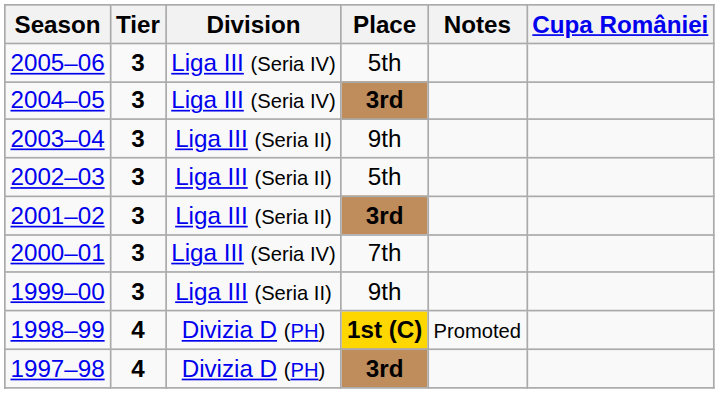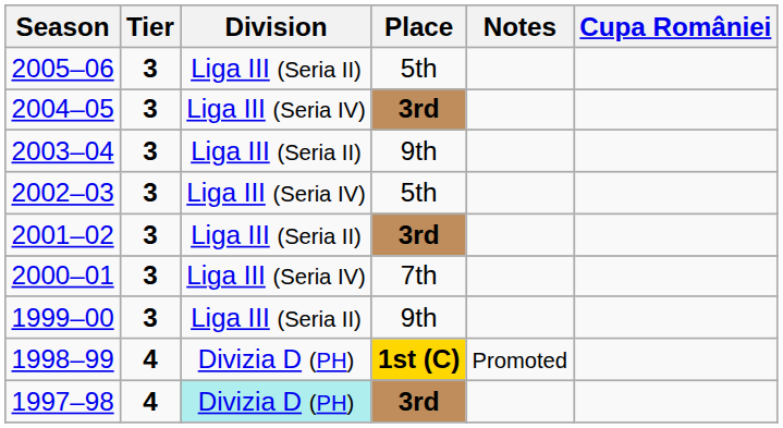 <table class="wikitable" style="text-align:center; font-size:90%">
 <tr>
 <th>Season</th>
 <th>Tier</th>
 <th>Division</th>
 <th>Place</th>
 <th>Notes</th>
 <th><a href='#'>Cupa României</a></th>
 </tr>
 <tr>
 <td><a href='#'>2005–06</a></td>
 <td><strong>3</strong></td>
-<td><a href='#'>Liga III</a> <small>(Seria IV)</small></td>
+<td><a href='#'>Liga III</a> <small>(Seria II)</small></td>
 <td>5th</td>
 <td></td>
 <td></td>
 </tr>
 <tr>
 <td><a href='#'>2004–05</a></td>
 <td><strong>3</strong></td>
 <td><a href='#'>Liga III</a>  <small>(Seria IV)</small></td>
 <td align=center bgcolor=#BF8D5B><strong>3rd</strong></td>
 <td></td>
 <td></td>
 </tr>
 <tr>
 <td><a href='#'>2003–04</a></td>
 <td><strong>3</strong></td>
 <td><a href='#'>Liga III</a> <small>(Seria II)</small></td>
 <td>9th</td>
 <td></td>
 <td></td>
 </tr>
 <tr>
 <td><a href='#'>2002–03</a></td>
 <td><strong>3</strong></td>
-<td><a href='#'>Liga III</a> <small>(Seria II)</small></td>
+<td><a href='#'>Liga III</a> <small>(Seria IV)</small></td>
 <td>5th</td>
 <td></td>
 <td></td>
 </tr>
 <tr>
 <td><a href='#'>2001–02</a></td>
 <td><strong>3</strong></td>
 <td><a href='#'>Liga III</a> <small>(Seria II)</small></td>
 <td align=center bgcolor=#BF8D5B><strong>3rd</strong></td>
 <td></td>
 <td></td>
 </tr>
 <tr>
 <td><a href='#'>2000–01</a></td>
 <td><strong>3</strong></td>
 <td><a href='#'>Liga III</a> <small>(Seria IV)</small></td>
 <td>7th</td>
 <td></td>
 <td></td>
 </tr>
 <tr>
 <td><a href='#'>1999–00</a></td>
 <td><strong>3</strong></td>
 <td><a href='#'>Liga III</a> <small>(Seria II)</small></td>
 <td>9th</td>
 <td></td>
 <td></td>
 </tr>
 <tr>
 <td><a href='#'>1998–99</a></td>
 <td><strong>4</strong></td>
 <td><a href='#'>Divizia D</a> <small>(<a href='#'>PH</a>)</small></td>
 <td align=center bgcolor=gold><strong>1st (C)</strong></td>
 <td><small>Promoted</small></td>
 <td></td>
 </tr>
 <tr>
 <td><a href='#'>1997–98</a></td>
 <td><strong>4</strong></td>
-<td><a href='#'>Divizia D</a> <small>(<a href='#'>PH</a>)</small></td>
+<td style="background: paleturquoise;"><a href='#'>Divizia D</a> <small>(<a href='#'>PH</a>)</small></td>
 <td align=center bgcolor=#BF8D5B><strong>3rd</strong></td>
 <td></td>
 <td></td>
 </tr>
 </table>
